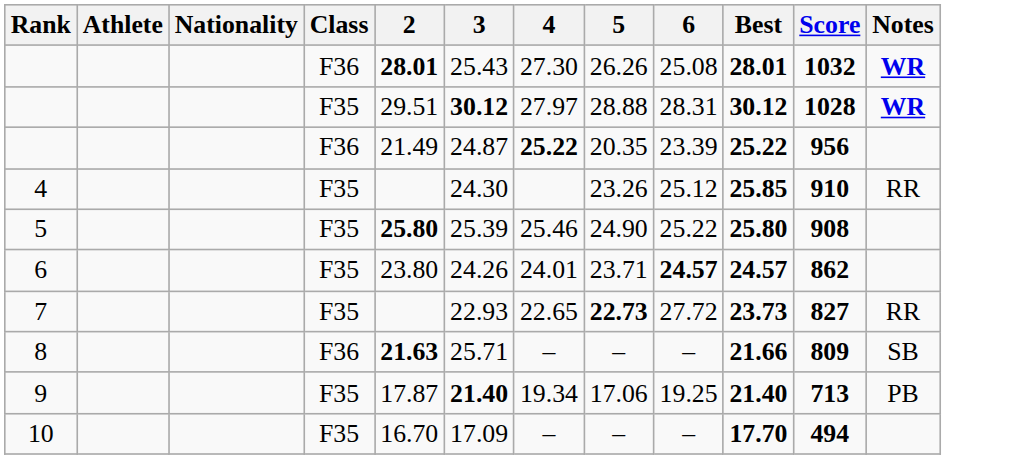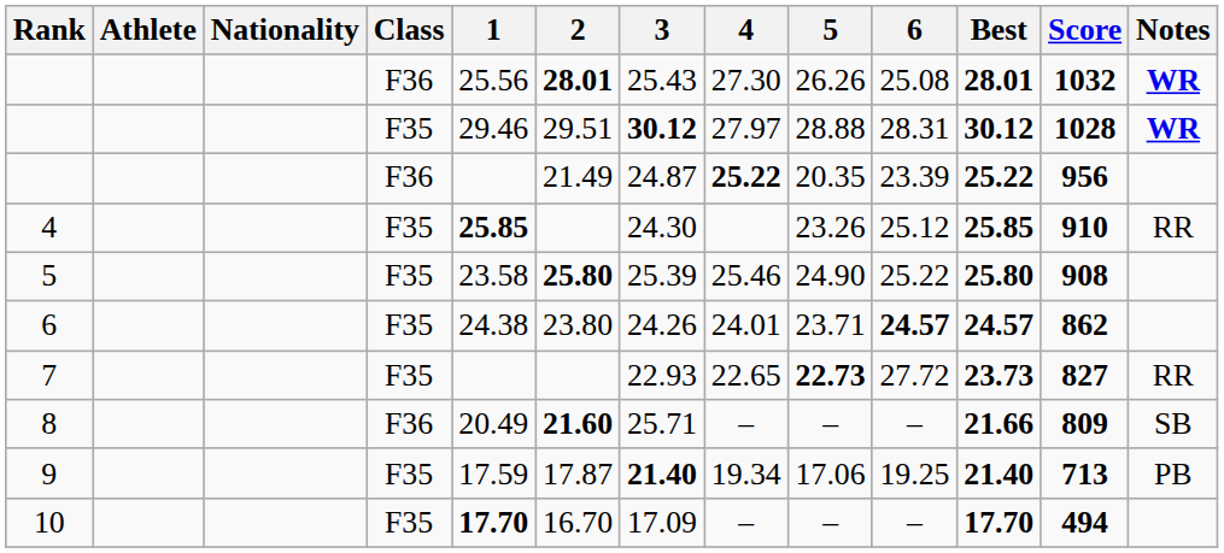 <table class="wikitable sortable" style="text-align:center">
 <tr>
 <th>Rank</th>
 <th>Athlete</th>
 <th>Nationality</th>
 <th>Class</th>
+<th>1</th>
 <th>2</th>
 <th>3</th>
 <th>4</th>
 <th>5</th>
 <th>6</th>
 <th>Best</th>
 <th><a href='#'>Score</a></th>
 <th>Notes</th>
 </tr>
 <tr>
 <td></td>
 <td align=left></td>
 <td align="left"></td>
 <td>F36</td>
+<td>25.56</td>
 <td><strong>28.01</strong></td>
 <td>25.43</td>
 <td>27.30</td>
 <td>26.26</td>
 <td>25.08</td>
 <td><strong>28.01</strong></td>
 <td><strong>1032</strong></td>
 <td><strong><a href='#'>WR</a></strong></td>
 </tr>
 <tr>
 <td></td>
 <td align=left></td>
 <td align="left"></td>
 <td>F35</td>
+<td>29.46</td>
 <td>29.51</td>
 <td><strong>30.12</strong></td>
 <td>27.97</td>
 <td>28.88</td>
 <td>28.31</td>
 <td><strong>30.12</strong></td>
 <td><strong>1028</strong></td>
 <td><strong><a href='#'>WR</a></strong></td>
 </tr>
 <tr>
 <td></td>
 <td align=left></td>
 <td align="left"></td>
 <td>F36</td>
+<td></td>
 <td>21.49</td>
 <td>24.87</td>
 <td><strong>25.22</strong></td>
 <td>20.35</td>
 <td>23.39</td>
 <td><strong>25.22</strong></td>
 <td><strong>956</strong></td>
 <td></td>
 </tr>
 <tr>
 <td>4</td>
 <td align=left></td>
 <td align="left"></td>
 <td>F35</td>
+<td><strong>25.85</strong></td>
 <td></td>
 <td>24.30</td>
 <td></td>
 <td>23.26</td>
 <td>25.12</td>
 <td><strong>25.85</strong></td>
 <td><strong>910</strong></td>
 <td>RR</td>
 </tr>
 <tr>
 <td>5</td>
 <td align=left></td>
 <td align="left"></td>
 <td>F35</td>
+<td>23.58</td>
 <td><strong>25.80</strong></td>
 <td>25.39</td>
 <td>25.46</td>
 <td>24.90</td>
 <td>25.22</td>
 <td><strong>25.80</strong></td>
 <td><strong>908</strong></td>
 <td></td>
 </tr>
 <tr>
 <td>6</td>
 <td align=left></td>
 <td align="left"></td>
 <td>F35</td>
+<td>24.38</td>
 <td>23.80</td>
 <td>24.26</td>
 <td>24.01</td>
 <td>23.71</td>
 <td><strong>24.57</strong></td>
 <td><strong>24.57</strong></td>
 <td><strong>862</strong></td>
 <td></td>
 </tr>
 <tr>
 <td>7</td>
 <td align=left></td>
 <td align="left"></td>
 <td>F35</td>
 <td></td>
+<td></td>
 <td>22.93</td>
 <td>22.65</td>
 <td><strong>22.73</strong></td>
 <td>27.72</td>
 <td><strong>23.73</strong></td>
 <td><strong>827</strong></td>
 <td>RR</td>
 </tr>
 <tr>
 <td>8</td>
 <td align=left></td>
 <td align="left"></td>
 <td>F36</td>
-<td><strong>21.63</strong></td>
+<td>20.49</td>
+<td><strong>21.60</strong></td>
 <td>25.71</td>
 <td>–</td>
 <td>–</td>
 <td>–</td>
 <td><strong>21.66</strong></td>
 <td><strong>809</strong></td>
 <td>SB</td>
 </tr>
 <tr>
 <td>9</td>
 <td align=left></td>
 <td align="left"></td>
 <td>F35</td>
+<td>17.59</td>
 <td>17.87</td>
 <td><strong>21.40</strong></td>
 <td>19.34</td>
 <td>17.06</td>
 <td>19.25</td>
 <td><strong>21.40</strong></td>
 <td><strong>713</strong></td>
 <td>PB</td>
 </tr>
 <tr>
 <td>10</td>
 <td align=left></td>
 <td align="left"></td>
 <td>F35</td>
+<td><strong>17.70</strong></td>
 <td>16.70</td>
 <td>17.09</td>
 <td>–</td>
 <td>–</td>
 <td>–</td>
 <td><strong>17.70</strong></td>
 <td><strong>494</strong></td>
 <td></td>
 </tr>
 </table>
